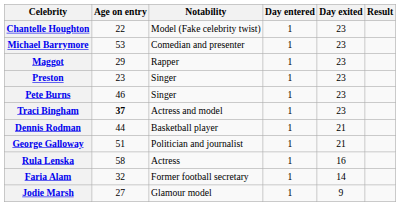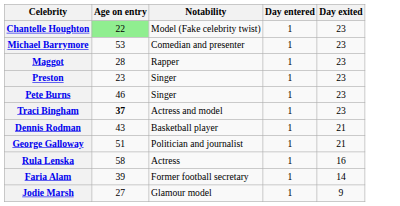 <table class="wikitable sortable" style="text-align:left; line-height:20px; width:auto;">
 <tr>
 <th scope="col">Celebrity</th>
 <th scope="col">Age on entry</th>
 <th scope="col">Notability</th>
 <th scope="col">Day entered</th>
 <th scope="col">Day exited</th>
-<th scope="col">Result</th>
 </tr>
 <tr>
 <th scope="row"><a href='#'>Chantelle Houghton</a></th>
-<td align="center">22</td>
+<td align="center" style="background: lightgreen;">22</td>
 <td>Model (Fake celebrity twist)</td>
 <td align="center">1</td>
 <td align="center">23</td>
-<td></td>
 </tr>
 <tr>
 <th scope="row"><a href='#'>Michael Barrymore</a></th>
 <td align="center">53</td>
 <td>Comedian and presenter</td>
 <td align="center">1</td>
 <td align="center">23</td>
-<td></td>
 </tr>
 <tr>
 <th scope="row"><a href='#'>Maggot</a></th>
-<td align="center">29</td>
+<td align="center">28</td>
 <td>Rapper</td>
 <td align="center">1</td>
 <td align="center">23</td>
-<td></td>
 </tr>
 <tr>
 <th scope="row"><a href='#'>Preston</a></th>
 <td align="center">23</td>
 <td>Singer</td>
 <td align="center">1</td>
 <td align="center">23</td>
-<td></td>
 </tr>
 <tr>
 <th scope="row"><a href='#'>Pete Burns</a></th>
 <td align="center">46</td>
 <td>Singer</td>
 <td align="center">1</td>
 <td align="center">23</td>
-<td></td>
 </tr>
 <tr>
 <th scope="row"><a href='#'>Traci Bingham</a></th>
 <td align="center"><strong>37</strong></td>
 <td>Actress and model</td>
 <td align="center">1</td>
 <td align="center">23</td>
-<td></td>
 </tr>
 <tr>
 <th scope="row"><a href='#'>Dennis Rodman</a></th>
-<td align="center">44</td>
+<td align="center">43</td>
 <td>Basketball player</td>
 <td align="center">1</td>
 <td align="center">21</td>
-<td></td>
 </tr>
 <tr>
 <th scope="row"><a href='#'>George Galloway</a></th>
 <td align="center">51</td>
 <td>Politician and journalist</td>
 <td align="center">1</td>
 <td align="center">21</td>
-<td></td>
 </tr>
 <tr>
 <th scope="row"><a href='#'>Rula Lenska</a></th>
 <td align="center">58</td>
 <td>Actress</td>
 <td align="center">1</td>
 <td align="center">16</td>
-<td></td>
 </tr>
 <tr>
 <th scope="row"><a href='#'>Faria Alam</a></th>
-<td align="center">32</td>
+<td align="center">39</td>
 <td>Former football secretary</td>
 <td align="center">1</td>
 <td align="center">14</td>
-<td></td>
 </tr>
 <tr>
 <th scope="row"><a href='#'>Jodie Marsh</a></th>
 <td align="center">27</td>
 <td>Glamour model</td>
 <td align="center">1</td>
 <td align="center">9</td>
-<td></td>
 </tr>
 </table>
